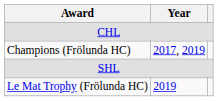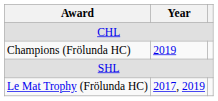 <table class="wikitable">
 <tr>
 <th>Award</th>
 <th>Year</th>
 <th></th>
 </tr>
 <tr ALIGN="center" bgcolor="#e0e0e0">
 <td colspan="3"><a href='#'>CHL</a></td>
 </tr>
 <tr>
 <td>Champions (Frölunda HC)</td>
-<td><a href='#'>2017</a>, <a href='#'>2019</a></td>
+<td><a href='#'>2019</a></td>
 <td></td>
 </tr>
 <tr ALIGN="center" bgcolor="#e0e0e0">
 <td colspan="3"><a href='#'>SHL</a></td>
 </tr>
 <tr>
 <td><a href='#'>Le Mat Trophy</a> (Frölunda HC)</td>
-<td><a href='#'>2019</a></td>
+<td><a href='#'>2017</a>, <a href='#'>2019</a></td>
 <td></td>
 </tr>
 </table>
